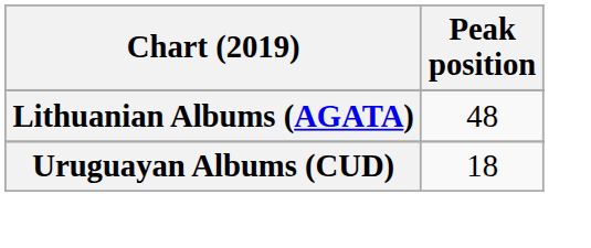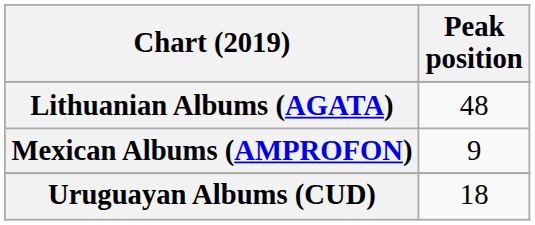 <table class="wikitable sortable plainrowheaders" style="text-align:center">
 <tr>
 <th scope="col">Chart (2019)</th>
 <th scope="col">Peak<br>position</th>
 </tr>
 <tr>
 </tr>
 <tr>
 </tr>
 <tr>
 </tr>
 <tr>
 </tr>
 <tr>
 </tr>
 <tr>
 </tr>
 <tr>
 </tr>
 <tr>
 </tr>
 <tr>
 <th scope="row">Lithuanian Albums (<a href='#'>AGATA</a>)</th>
 <td>48</td>
 </tr>
 <tr>
+<th scope="row">Mexican Albums (<a href='#'>AMPROFON</a>)</th>
+<td>9</td>
+</tr>
+<tr>
 </tr>
 <tr>
 </tr>
 <tr>
 </tr>
 <tr>
 </tr>
 <tr>
 </tr>
 <tr>
 </tr>
 <tr>
 </tr>
 <tr>
 <th scope="row">Uruguayan Albums (CUD)</th>
 <td>18</td>
 </tr>
 </table>
